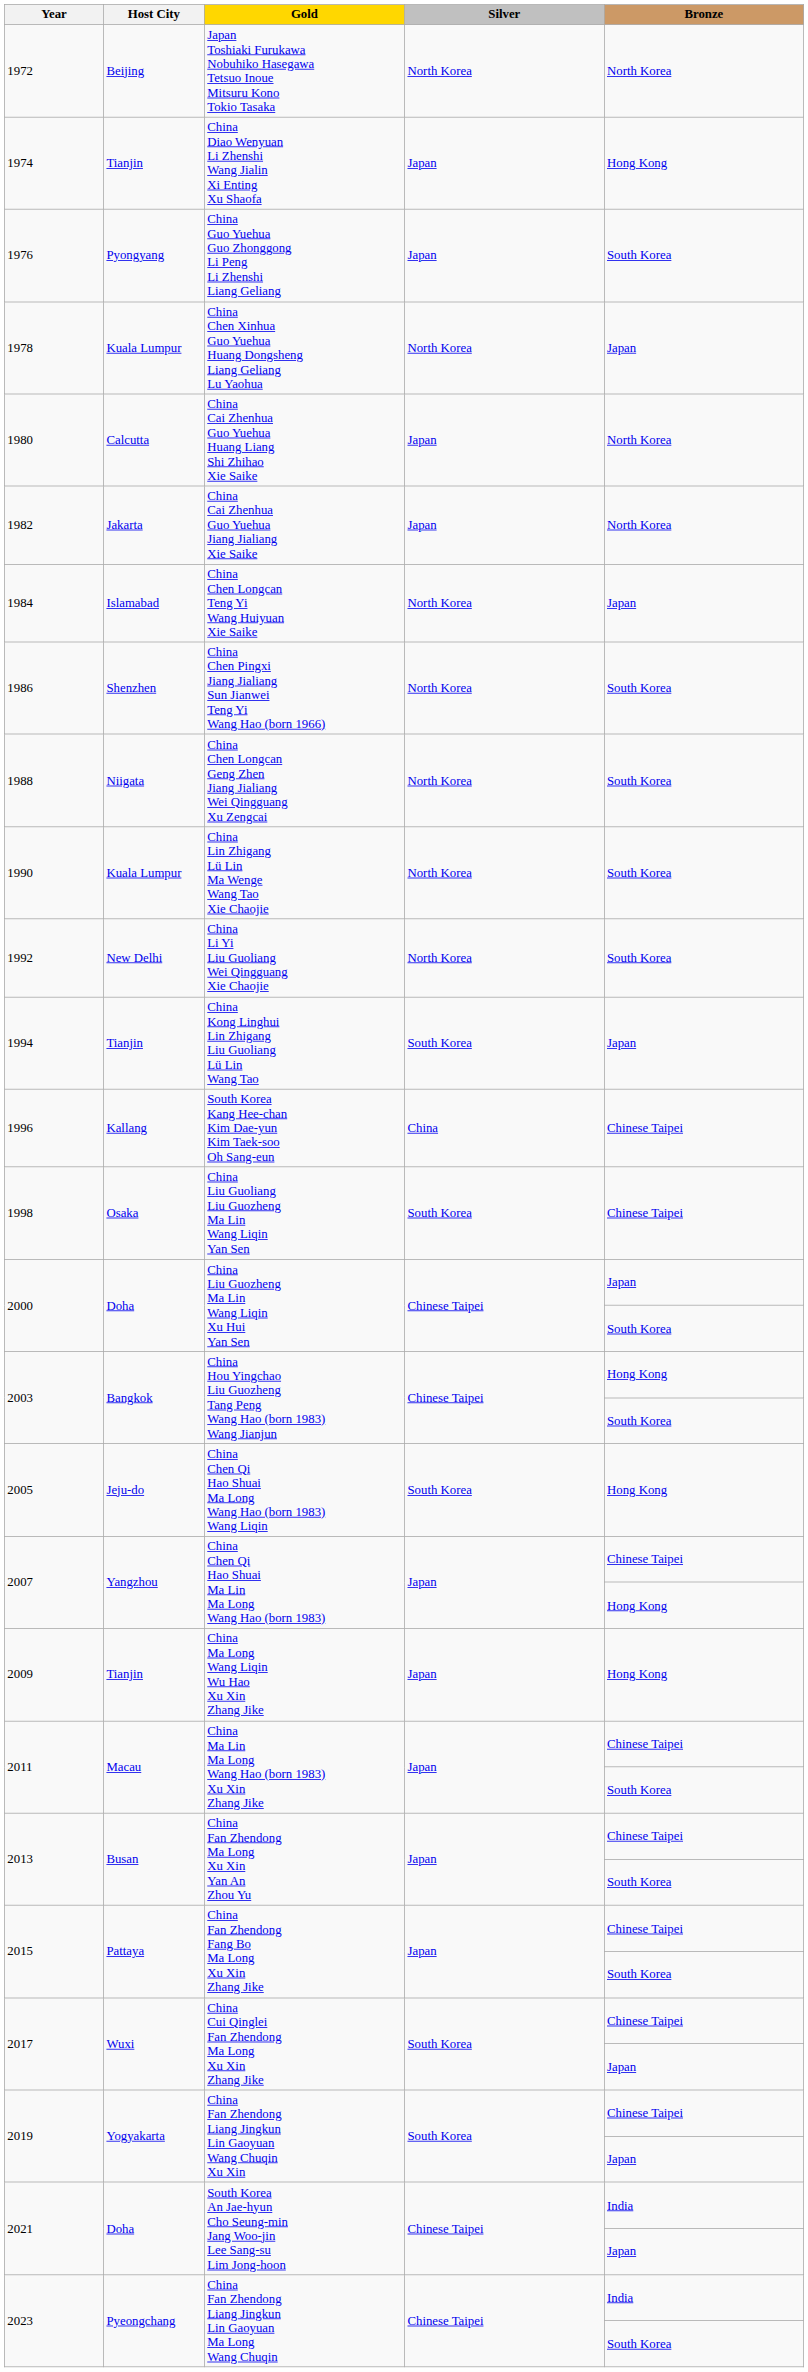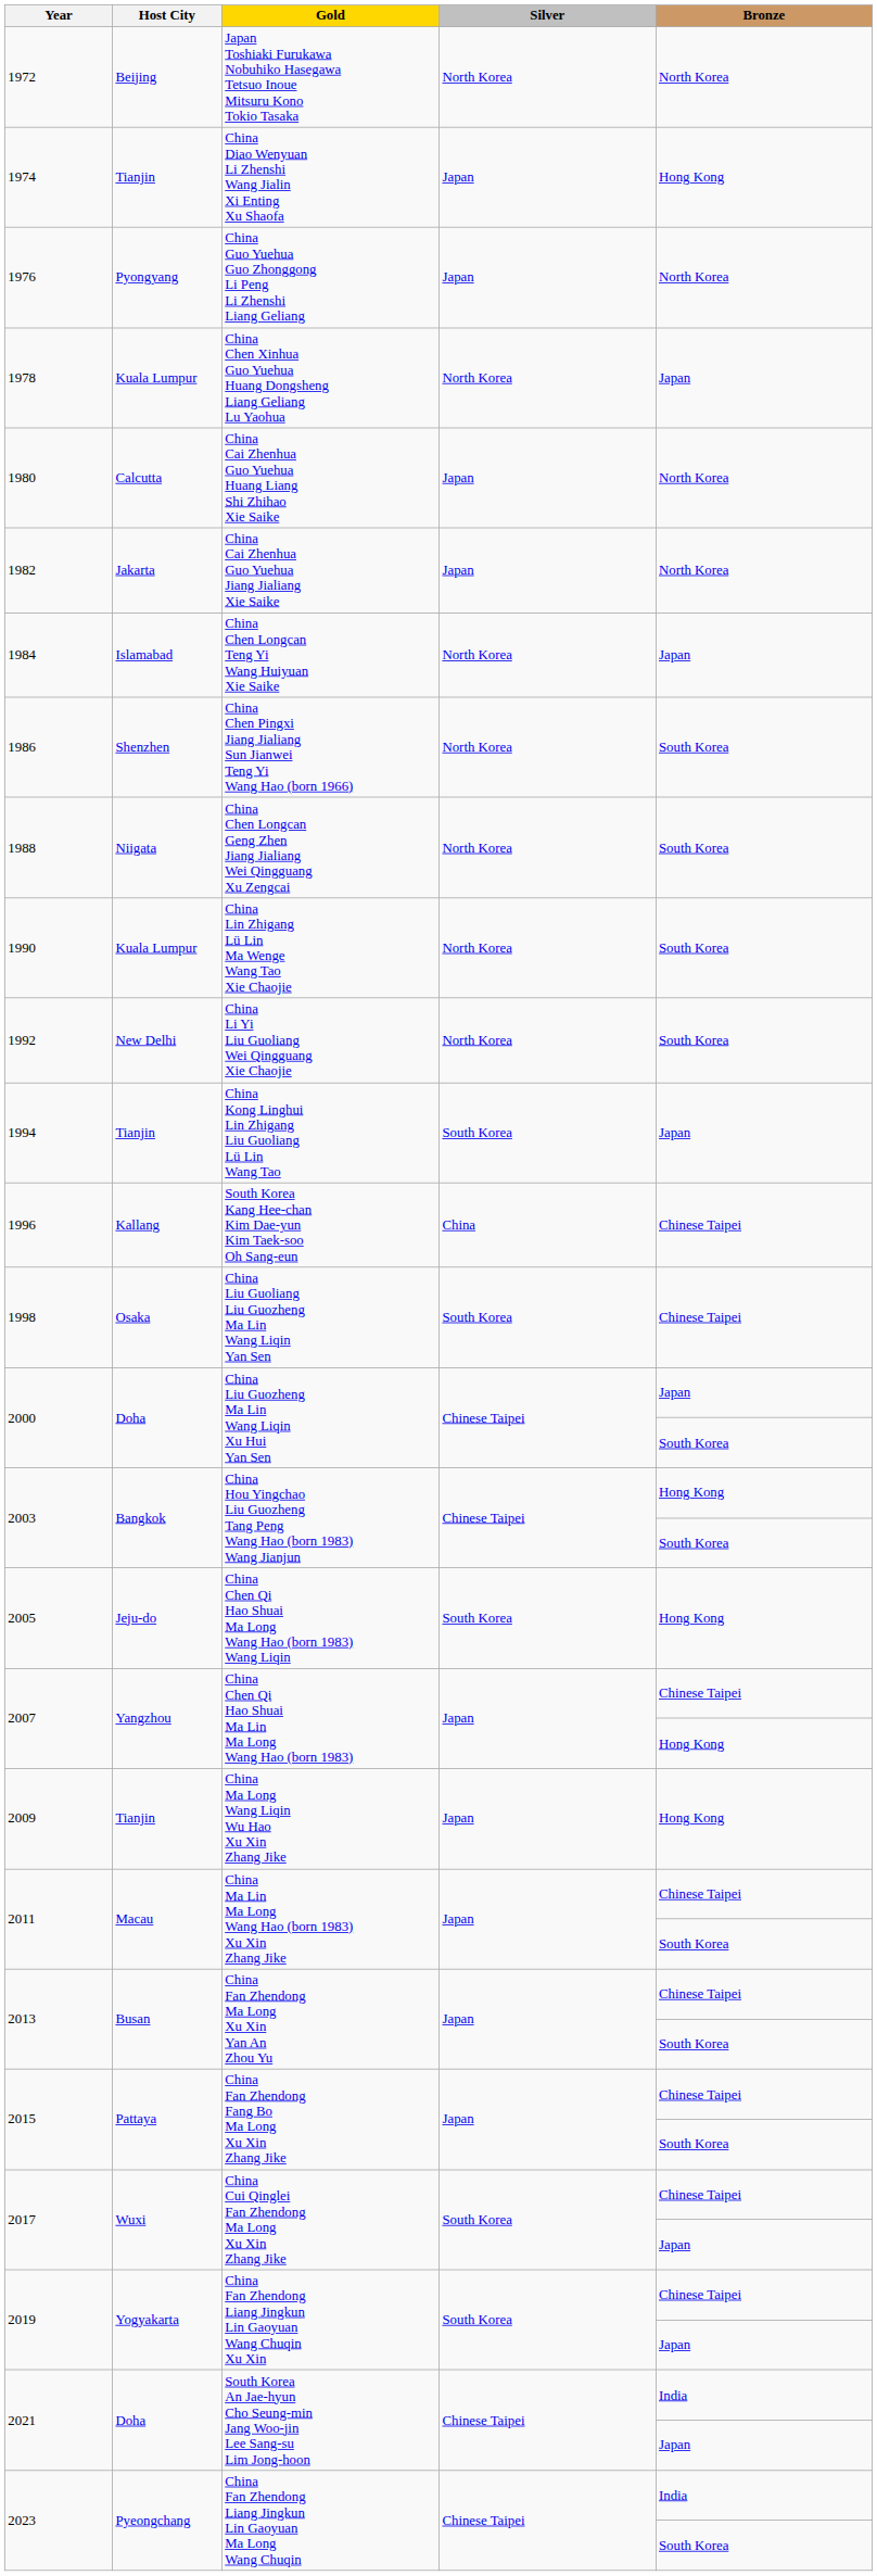 <table class="wikitable" style="text-align:left; width:1000px;">
 <tr>
 <th width="120">Year</th>
 <th width="120">Host City</th>
 <th width="250" style="background-color: gold">Gold</th>
 <th width="250" style="background-color: silver">Silver</th>
 <th width="250" style="background-color: #cc9966">Bronze</th>
 </tr>
 <tr>
 <td>1972</td>
 <td><a href='#'>Beijing</a></td>
 <td> <a href='#'>Japan</a><br><a href='#'>Toshiaki Furukawa</a><br><a href='#'>Nobuhiko Hasegawa</a><br><a href='#'>Tetsuo Inoue</a><br><a href='#'>Mitsuru Kono</a><br><a href='#'>Tokio Tasaka</a></td>
 <td> <a href='#'>North Korea</a></td>
 <td> <a href='#'>North Korea</a></td>
 </tr>
 <tr>
 <td>1974</td>
 <td><a href='#'>Tianjin</a></td>
 <td> <a href='#'>China</a><br><a href='#'>Diao Wenyuan</a><br><a href='#'>Li Zhenshi</a><br><a href='#'>Wang Jialin</a><br><a href='#'>Xi Enting</a><br><a href='#'>Xu Shaofa</a></td>
 <td> <a href='#'>Japan</a></td>
 <td> <a href='#'>Hong Kong</a></td>
 </tr>
 <tr>
 <td>1976</td>
 <td><a href='#'>Pyongyang</a></td>
 <td> <a href='#'>China</a><br><a href='#'>Guo Yuehua</a><br><a href='#'>Guo Zhonggong</a><br><a href='#'>Li Peng</a><br><a href='#'>Li Zhenshi</a><br><a href='#'>Liang Geliang</a></td>
 <td> <a href='#'>Japan</a></td>
-<td> <a href='#'>South Korea</a></td>
+<td> <a href='#'>North Korea</a></td>
 </tr>
 <tr>
 <td>1978</td>
 <td><a href='#'>Kuala Lumpur</a></td>
 <td> <a href='#'>China</a><br><a href='#'>Chen Xinhua</a><br><a href='#'>Guo Yuehua</a><br><a href='#'>Huang Dongsheng</a><br><a href='#'>Liang Geliang</a><br><a href='#'>Lu Yaohua</a></td>
 <td> <a href='#'>North Korea</a></td>
 <td> <a href='#'>Japan</a></td>
 </tr>
 <tr>
 <td>1980</td>
 <td><a href='#'>Calcutta</a></td>
 <td> <a href='#'>China</a><br><a href='#'>Cai Zhenhua</a><br><a href='#'>Guo Yuehua</a><br><a href='#'>Huang Liang</a><br><a href='#'>Shi Zhihao</a><br><a href='#'>Xie Saike</a></td>
 <td> <a href='#'>Japan</a></td>
 <td> <a href='#'>North Korea</a></td>
 </tr>
 <tr>
 <td>1982</td>
 <td><a href='#'>Jakarta</a></td>
 <td> <a href='#'>China</a><br><a href='#'>Cai Zhenhua</a><br><a href='#'>Guo Yuehua</a><br><a href='#'>Jiang Jialiang</a><br><a href='#'>Xie Saike</a></td>
 <td> <a href='#'>Japan</a></td>
 <td> <a href='#'>North Korea</a></td>
 </tr>
 <tr>
 <td>1984</td>
 <td><a href='#'>Islamabad</a></td>
 <td> <a href='#'>China</a><br><a href='#'>Chen Longcan</a><br><a href='#'>Teng Yi</a><br><a href='#'>Wang Huiyuan</a><br><a href='#'>Xie Saike</a></td>
 <td> <a href='#'>North Korea</a></td>
 <td> <a href='#'>Japan</a></td>
 </tr>
 <tr>
 <td>1986</td>
 <td><a href='#'>Shenzhen</a></td>
 <td> <a href='#'>China</a><br><a href='#'>Chen Pingxi</a><br><a href='#'>Jiang Jialiang</a><br><a href='#'>Sun Jianwei</a><br><a href='#'>Teng Yi</a><br><a href='#'>Wang Hao (born 1966)</a></td>
 <td> <a href='#'>North Korea</a></td>
 <td> <a href='#'>South Korea</a></td>
 </tr>
 <tr>
 <td>1988</td>
 <td><a href='#'>Niigata</a></td>
 <td> <a href='#'>China</a><br><a href='#'>Chen Longcan</a><br><a href='#'>Geng Zhen</a><br><a href='#'>Jiang Jialiang</a><br><a href='#'>Wei Qingguang</a><br><a href='#'>Xu Zengcai</a></td>
 <td> <a href='#'>North Korea</a></td>
 <td> <a href='#'>South Korea</a></td>
 </tr>
 <tr>
 <td>1990</td>
 <td><a href='#'>Kuala Lumpur</a></td>
 <td> <a href='#'>China</a><br><a href='#'>Lin Zhigang</a><br><a href='#'>Lü Lin</a><br><a href='#'>Ma Wenge</a><br><a href='#'>Wang Tao</a><br><a href='#'>Xie Chaojie</a></td>
 <td> <a href='#'>North Korea</a></td>
 <td> <a href='#'>South Korea</a></td>
 </tr>
 <tr>
 <td>1992</td>
 <td><a href='#'>New Delhi</a></td>
 <td> <a href='#'>China</a><br><a href='#'>Li Yi</a><br><a href='#'>Liu Guoliang</a><br><a href='#'>Wei Qingguang</a><br><a href='#'>Xie Chaojie</a></td>
 <td> <a href='#'>North Korea</a></td>
 <td> <a href='#'>South Korea</a></td>
 </tr>
 <tr>
 <td>1994</td>
 <td><a href='#'>Tianjin</a></td>
 <td> <a href='#'>China</a><br><a href='#'>Kong Linghui</a><br><a href='#'>Lin Zhigang</a><br><a href='#'>Liu Guoliang</a><br><a href='#'>Lü Lin</a><br><a href='#'>Wang Tao</a></td>
 <td> <a href='#'>South Korea</a></td>
 <td> <a href='#'>Japan</a></td>
 </tr>
 <tr>
 <td>1996</td>
 <td><a href='#'>Kallang</a></td>
 <td> <a href='#'>South Korea</a><br><a href='#'>Kang Hee-chan</a><br><a href='#'>Kim Dae-yun</a><br><a href='#'>Kim Taek-soo</a><br><a href='#'>Oh Sang-eun</a></td>
 <td> <a href='#'>China</a></td>
 <td> <a href='#'>Chinese Taipei</a></td>
 </tr>
 <tr>
 <td>1998</td>
 <td><a href='#'>Osaka</a></td>
 <td> <a href='#'>China</a><br><a href='#'>Liu Guoliang</a><br><a href='#'>Liu Guozheng</a><br><a href='#'>Ma Lin</a><br><a href='#'>Wang Liqin</a><br><a href='#'>Yan Sen</a></td>
 <td> <a href='#'>South Korea</a></td>
 <td> <a href='#'>Chinese Taipei</a></td>
 </tr>
 <tr>
 <td rowspan=2>2000</td>
 <td rowspan=2><a href='#'>Doha</a></td>
 <td rowspan=2> <a href='#'>China</a><br><a href='#'>Liu Guozheng</a><br><a href='#'>Ma Lin</a><br><a href='#'>Wang Liqin</a><br><a href='#'>Xu Hui</a><br><a href='#'>Yan Sen</a></td>
 <td rowspan=2> <a href='#'>Chinese Taipei</a></td>
 <td> <a href='#'>Japan</a></td>
 </tr>
 <tr>
 <td> <a href='#'>South Korea</a></td>
 </tr>
 <tr>
 <td rowspan=2>2003</td>
 <td rowspan=2><a href='#'>Bangkok</a></td>
 <td rowspan=2> <a href='#'>China</a><br><a href='#'>Hou Yingchao</a><br><a href='#'>Liu Guozheng</a><br><a href='#'>Tang Peng</a><br><a href='#'>Wang Hao (born 1983)</a><br><a href='#'>Wang Jianjun</a></td>
 <td rowspan=2> <a href='#'>Chinese Taipei</a></td>
 <td> <a href='#'>Hong Kong</a></td>
 </tr>
 <tr>
 <td> <a href='#'>South Korea</a></td>
 </tr>
 <tr>
 <td>2005</td>
 <td><a href='#'>Jeju-do</a></td>
 <td> <a href='#'>China</a><br><a href='#'>Chen Qi</a><br><a href='#'>Hao Shuai</a><br><a href='#'>Ma Long</a><br><a href='#'>Wang Hao (born 1983)</a><br><a href='#'>Wang Liqin</a></td>
 <td> <a href='#'>South Korea</a></td>
 <td> <a href='#'>Hong Kong</a></td>
 </tr>
 <tr>
 <td rowspan=2>2007</td>
 <td rowspan=2><a href='#'>Yangzhou</a></td>
 <td rowspan=2> <a href='#'>China</a><br><a href='#'>Chen Qi</a><br><a href='#'>Hao Shuai</a><br><a href='#'>Ma Lin</a><br><a href='#'>Ma Long</a><br><a href='#'>Wang Hao (born 1983)</a></td>
 <td rowspan=2> <a href='#'>Japan</a></td>
 <td> <a href='#'>Chinese Taipei</a></td>
 </tr>
 <tr>
 <td> <a href='#'>Hong Kong</a></td>
 </tr>
 <tr>
 <td>2009</td>
 <td><a href='#'>Tianjin</a></td>
 <td> <a href='#'>China</a><br><a href='#'>Ma Long</a><br><a href='#'>Wang Liqin</a><br><a href='#'>Wu Hao</a><br><a href='#'>Xu Xin</a><br><a href='#'>Zhang Jike</a></td>
 <td> <a href='#'>Japan</a></td>
 <td> <a href='#'>Hong Kong</a></td>
 </tr>
 <tr>
 <td rowspan=2>2011</td>
 <td rowspan=2><a href='#'>Macau</a></td>
 <td rowspan=2> <a href='#'>China</a><br><a href='#'>Ma Lin</a><br><a href='#'>Ma Long</a><br><a href='#'>Wang Hao (born 1983)</a><br><a href='#'>Xu Xin</a><br><a href='#'>Zhang Jike</a></td>
 <td rowspan=2> <a href='#'>Japan</a></td>
 <td> <a href='#'>Chinese Taipei</a></td>
 </tr>
 <tr>
 <td> <a href='#'>South Korea</a></td>
 </tr>
 <tr>
 <td rowspan=2>2013</td>
 <td rowspan=2><a href='#'>Busan</a></td>
 <td rowspan=2> <a href='#'>China</a><br><a href='#'>Fan Zhendong</a><br><a href='#'>Ma Long</a><br><a href='#'>Xu Xin</a><br><a href='#'>Yan An</a><br><a href='#'>Zhou Yu</a></td>
 <td rowspan=2> <a href='#'>Japan</a></td>
 <td> <a href='#'>Chinese Taipei</a></td>
 </tr>
 <tr>
 <td> <a href='#'>South Korea</a></td>
 </tr>
 <tr>
 <td rowspan=2>2015</td>
 <td rowspan=2><a href='#'>Pattaya</a></td>
 <td rowspan=2> <a href='#'>China</a><br><a href='#'>Fan Zhendong</a><br><a href='#'>Fang Bo</a><br><a href='#'>Ma Long</a><br><a href='#'>Xu Xin</a><br><a href='#'>Zhang Jike</a></td>
 <td rowspan=2> <a href='#'>Japan</a></td>
 <td> <a href='#'>Chinese Taipei</a></td>
 </tr>
 <tr>
 <td> <a href='#'>South Korea</a></td>
 </tr>
 <tr>
 <td rowspan=2>2017</td>
 <td rowspan=2><a href='#'>Wuxi</a></td>
 <td rowspan=2> <a href='#'>China</a><br><a href='#'>Cui Qinglei</a><br><a href='#'>Fan Zhendong</a><br><a href='#'>Ma Long</a><br><a href='#'>Xu Xin</a><br><a href='#'>Zhang Jike</a></td>
 <td rowspan=2> <a href='#'>South Korea</a></td>
 <td> <a href='#'>Chinese Taipei</a></td>
 </tr>
 <tr>
 <td> <a href='#'>Japan</a></td>
 </tr>
 <tr>
 <td rowspan=2>2019</td>
 <td rowspan=2><a href='#'>Yogyakarta</a></td>
 <td rowspan=2> <a href='#'>China</a><br><a href='#'>Fan Zhendong</a><br><a href='#'>Liang Jingkun</a><br><a href='#'>Lin Gaoyuan</a><br><a href='#'>Wang Chuqin</a><br><a href='#'>Xu Xin</a></td>
 <td rowspan=2> <a href='#'>South Korea</a></td>
 <td> <a href='#'>Chinese Taipei</a></td>
 </tr>
 <tr>
 <td> <a href='#'>Japan</a></td>
 </tr>
 <tr>
 <td rowspan=2>2021</td>
 <td rowspan=2><a href='#'>Doha</a></td>
 <td rowspan=2> <a href='#'>South Korea</a><br><a href='#'>An Jae-hyun</a><br><a href='#'>Cho Seung-min</a><br><a href='#'>Jang Woo-jin</a><br><a href='#'>Lee Sang-su</a><br><a href='#'>Lim Jong-hoon</a></td>
 <td rowspan=2> <a href='#'>Chinese Taipei</a></td>
 <td> <a href='#'>India</a></td>
 </tr>
 <tr>
 <td> <a href='#'>Japan</a></td>
 </tr>
 <tr>
 <td rowspan=2>2023</td>
 <td rowspan=2><a href='#'>Pyeongchang</a></td>
 <td rowspan=2> <a href='#'>China</a><br><a href='#'>Fan Zhendong</a><br><a href='#'>Liang Jingkun</a><br><a href='#'>Lin Gaoyuan</a><br><a href='#'>Ma Long</a><br><a href='#'>Wang Chuqin</a></td>
 <td rowspan=2> <a href='#'>Chinese Taipei</a></td>
 <td> <a href='#'>India</a></td>
 </tr>
 <tr>
 <td> <a href='#'>South Korea</a></td>
 </tr>
 </table>
